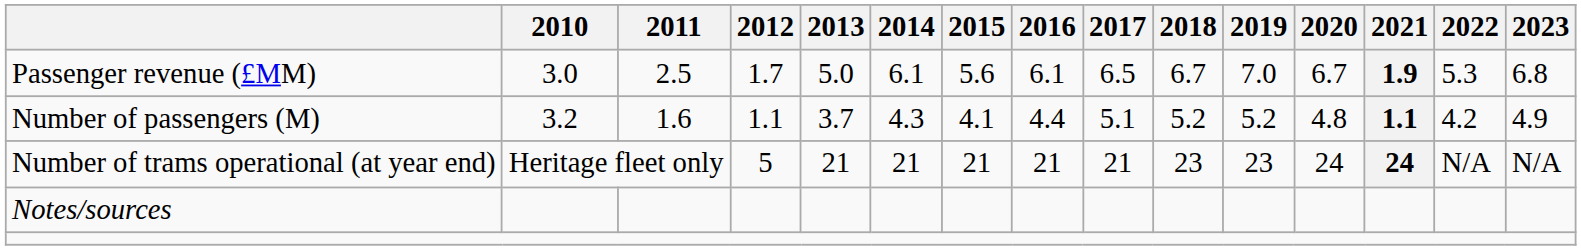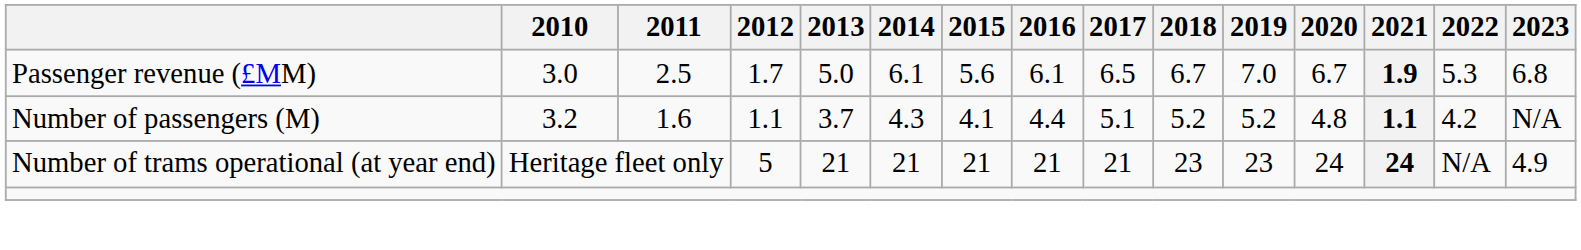 <table class="wikitable" style="margin:1em auto;">
 <tr style="text-align:center;">
 <th></th>
 <th>2010</th>
 <th>2011</th>
 <th>2012</th>
 <th>2013</th>
 <th>2014</th>
 <th>2015</th>
 <th>2016</th>
 <th>2017</th>
 <th>2018</th>
 <th>2019</th>
 <th>2020</th>
 <th>2021</th>
 <th>2022</th>
 <th>2023</th>
 </tr>
 <tr>
 <td>Passenger revenue (<a href='#'>£M</a>M)</td>
 <td align=center>3.0</td>
 <td align=center>2.5</td>
 <td align=center>1.7</td>
 <td align=center>5.0</td>
 <td align=center>6.1</td>
 <td align=center>5.6</td>
 <td align=center>6.1</td>
 <td align=center>6.5</td>
 <td align=center>6.7</td>
 <td align=center>7.0</td>
 <td align=center>6.7</td>
 <th align=center>1.9</th>
 <td>5.3</td>
 <td>6.8</td>
 </tr>
 <tr>
 <td>Number of passengers (M)</td>
 <td align=center>3.2</td>
 <td align=center>1.6</td>
 <td align=center>1.1</td>
 <td align=center>3.7</td>
 <td align=center>4.3</td>
 <td align=center>4.1</td>
 <td align=center>4.4</td>
 <td align=center>5.1</td>
 <td align=center>5.2</td>
 <td align=center>5.2</td>
 <td align=center>4.8</td>
 <th align=center>1.1</th>
 <td>4.2</td>
-<td>4.9</td>
+<td>N/A</td>
 </tr>
 <tr>
 <td>Number of trams operational (at year end)</td>
 <td colspan="2">Heritage fleet only</td>
 <td align=center>5</td>
 <td align=center>21</td>
 <td align=center>21</td>
 <td align=center>21</td>
 <td align=center>21</td>
 <td align=center>21</td>
 <td align=center>23</td>
 <td align=center>23</td>
 <td align=center>24</td>
 <th align=center>24</th>
 <td>N/A</td>
-<td>N/A</td>
-</tr>
-<tr>
-<td><em>Notes/sources</em></td>
-<td align="center"></td>
-<td align="center"></td>
-<td align="center"></td>
-<td align="center"></td>
-<td align="center"></td>
-<td align="center"></td>
-<td align="center"></td>
-<td align="center"></td>
-<td align="center"></td>
-<td align="center"></td>
-<td align="center"></td>
-<td align="center"><br></td>
-<td></td>
-<td></td>
+<td>4.9</td>
 </tr>
 <tr>
 <td colspan="15" style="text-align:left;"></td>
 </tr>
 </table>
